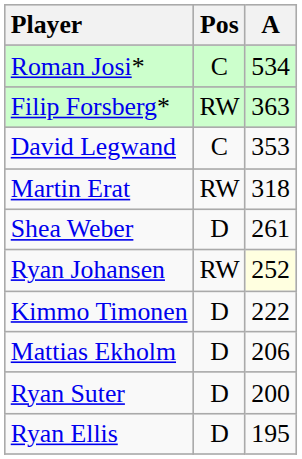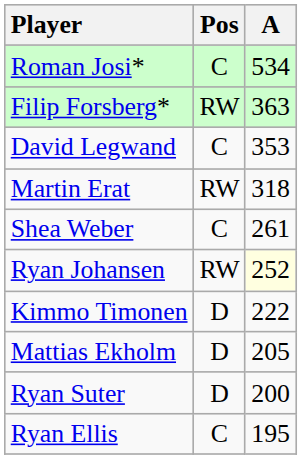 <table class="wikitable" style="text-align:center">
 <tr>
 <th style="text-align:left;">Player</th>
 <th>Pos</th>
 <th>A</th>
 </tr>
 <tr style="background:#cfc;">
 <td style="text-align:left;"><a href='#'>Roman Josi</a>*</td>
 <td>C</td>
 <td>534</td>
 </tr>
 <tr style="background:#cfc;">
 <td style="text-align:left;"><a href='#'>Filip Forsberg</a>*</td>
 <td>RW</td>
 <td>363</td>
 </tr>
 <tr>
 <td style="text-align:left;"><a href='#'>David Legwand</a></td>
 <td>C</td>
 <td>353</td>
 </tr>
 <tr>
 <td style="text-align:left;"><a href='#'>Martin Erat</a></td>
 <td>RW</td>
 <td>318</td>
 </tr>
 <tr>
 <td style="text-align:left;"><a href='#'>Shea Weber</a></td>
-<td>D</td>
+<td>C</td>
 <td>261</td>
 </tr>
 <tr>
 <td style="text-align:left;"><a href='#'>Ryan Johansen</a></td>
 <td>RW</td>
 <td style="background: lightyellow;">252</td>
 </tr>
 <tr>
 <td style="text-align:left;"><a href='#'>Kimmo Timonen</a></td>
 <td>D</td>
 <td>222</td>
 </tr>
 <tr>
 <td style="text-align:left;"><a href='#'>Mattias Ekholm</a></td>
 <td>D</td>
-<td>206</td>
+<td>205</td>
 </tr>
 <tr>
 <td style="text-align:left;"><a href='#'>Ryan Suter</a></td>
 <td>D</td>
 <td>200</td>
 </tr>
 <tr>
 <td style="text-align:left;"><a href='#'>Ryan Ellis</a></td>
-<td>D</td>
+<td>C</td>
 <td>195</td>
 </tr>
 </table>
